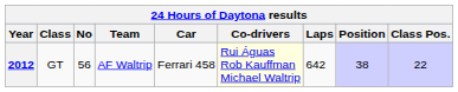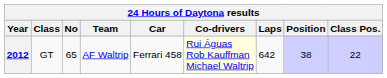 <table class="wikitable" style="font-size:90%">
 <tr>
 <th colspan=45><a href='#'>24 Hours of Daytona</a> results</th>
 </tr>
 <tr style="background:#ABBBDD;">
 <th>Year</th>
 <th>Class</th>
 <th>No</th>
 <th>Team</th>
 <th>Car</th>
 <th>Co-drivers</th>
 <th>Laps</th>
 <th>Position</th>
 <th>Class Pos.</th>
 </tr>
 <tr>
 <th><a href='#'>2012</a></th>
 <td align=center>GT</td>
-<td align=center>56</td>
+<td align=center>65</td>
 <td> <a href='#'>AF Waltrip</a></td>
 <td>Ferrari 458</td>
 <td style="background: lightyellow;"> <a href='#'>Rui Águas</a><br> <a href='#'>Rob Kauffman</a><br> <a href='#'>Michael Waltrip</a></td>
 <td>642</td>
 <td style="background:#CFCFFF;" align=center>38</td>
 <td style="background:#CFCFFF;" align=center>22</td>
 </tr>
 </table>
